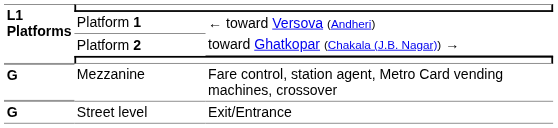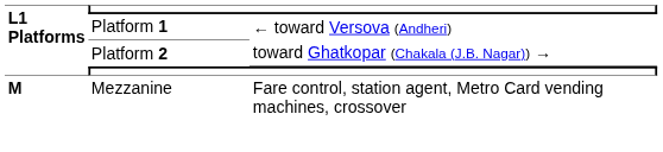 <table border=0 cellspacing=0 cellpadding=3>
 <tr>
 <td style="border-bottom:solid 1px gray;vertical-align:top;border-top:solid 1px gray;" rowspan=4;><strong>L1<br>Platforms</strong></td>
 <td style="border-top:solid 1px gray;border-right:solid 2px black;border-left:solid 2px black;border-bottom:solid 2px black;text-align:center;" colspan=2></td>
 </tr>
 <tr>
 <td style="border-bottom:solid 1px gray;" width=150>Platform <span><strong>1</strong></span></td>
 <td>←  toward <a href='#'>Versova</a> <small>(<a href='#'>Andheri</a>)</small></td>
 </tr>
 <tr>
 <td>Platform <span><strong>2</strong></span></td>
 <td style="border-bottom:solid 1px gray;" width=390>  toward <a href='#'>Ghatkopar</a> <small>(<a href='#'>Chakala (J.B. Nagar)</a>)</small> →</td>
 </tr>
 <tr>
 <td style="border-top:solid 2px black;border-right:solid 2px black;border-left:solid 2px black;border-bottom:solid 1px gray;text-align:center;" colspan=2></td>
 </tr>
 <tr>
-<td style="border-bottom:solid 1px gray;border-top:solid 1px gray; vertical-align:top" width=50><strong>G</strong></td>
+<td style="vertical-align:top"><strong>M</strong></td>
 <td style="vertical-align:top">Mezzanine</td>
 <td style="vertical-align:top">Fare control, station agent, Metro Card vending machines, crossover</td>
 </tr>
-<tr>
-<td style="border-bottom:solid 1px gray;border-top:solid 1px gray; vertical-align:top" width=50><strong>G</strong></td>
-<td style="border-top:solid 1px gray;border-bottom:solid 1px gray; vertical-align:top" width=100>Street level</td>
-<td style="border-top:solid 1px gray;border-bottom:solid 1px gray; vertical-align:top" width=420>Exit/Entrance</td>
-</tr>
 </table>
